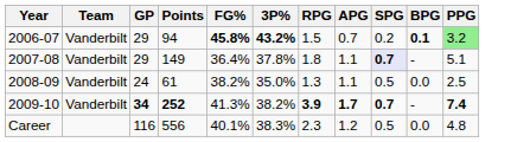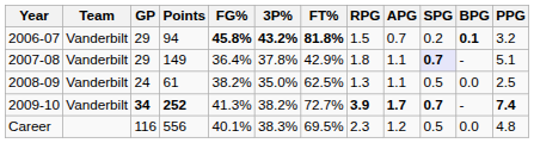 <table class="wikitable">
 <tr>
 <th>Year</th>
 <th>Team</th>
 <th>GP</th>
 <th>Points</th>
 <th>FG%</th>
 <th>3P%</th>
+<th>FT%</th>
 <th>RPG</th>
 <th>APG</th>
 <th>SPG</th>
 <th>BPG</th>
 <th>PPG</th>
 </tr>
 <tr>
 <td>2006-07</td>
 <td>Vanderbilt</td>
 <td>29</td>
 <td>94</td>
 <td><strong>45.8%</strong></td>
 <td><strong>43.2%</strong></td>
+<td><strong>81.8%</strong></td>
 <td>1.5</td>
 <td>0.7</td>
 <td>0.2</td>
 <td><strong>0.1</strong></td>
-<td style="background: lightgreen;">3.2</td>
+<td>3.2</td>
 </tr>
 <tr>
 <td>2007-08</td>
 <td>Vanderbilt</td>
 <td>29</td>
 <td>149</td>
 <td>36.4%</td>
 <td>37.8%</td>
+<td>42.9%</td>
 <td>1.8</td>
 <td>1.1</td>
 <td style="background: lavender;"><strong>0.7</strong></td>
 <td>-</td>
 <td>5.1</td>
 </tr>
 <tr>
 <td>2008-09</td>
 <td>Vanderbilt</td>
 <td>24</td>
 <td>61</td>
 <td>38.2%</td>
 <td>35.0%</td>
+<td>62.5%</td>
 <td>1.3</td>
 <td>1.1</td>
 <td>0.5</td>
 <td>0.0</td>
 <td>2.5</td>
 </tr>
 <tr>
 <td>2009-10</td>
 <td>Vanderbilt</td>
 <td><strong>34</strong></td>
 <td><strong>252</strong></td>
 <td>41.3%</td>
 <td>38.2%</td>
+<td>72.7%</td>
 <td><strong>3.9</strong></td>
 <td><strong>1.7</strong></td>
 <td><strong>0.7</strong></td>
 <td>-</td>
 <td><strong>7.4</strong></td>
 </tr>
 <tr>
 <td>Career</td>
 <td></td>
 <td>116</td>
 <td>556</td>
 <td>40.1%</td>
 <td>38.3%</td>
+<td>69.5%</td>
 <td>2.3</td>
 <td>1.2</td>
 <td>0.5</td>
 <td>0.0</td>
 <td>4.8</td>
 </tr>
 </table>
